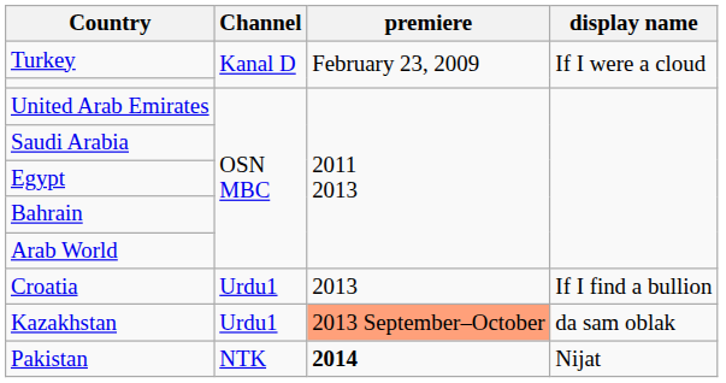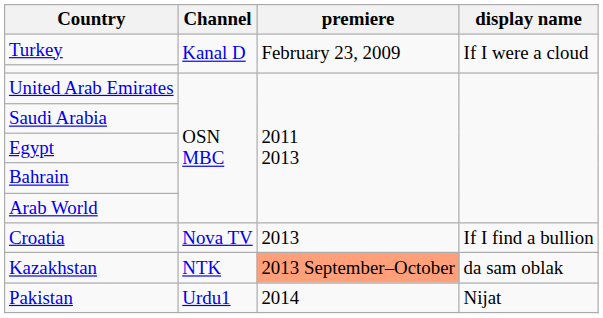 <table class="wikitable">
 <tr>
 <th>Country</th>
 <th>Channel</th>
 <th>premiere</th>
 <th>display name</th>
 </tr>
 <tr>
 <td> <a href='#'>Turkey</a></td>
 <td rowspan="2"><a href='#'>Kanal D</a></td>
 <td rowspan="2">February 23, 2009</td>
 <td rowspan="2">If I were a cloud</td>
 </tr>
 <tr>
 <td></td>
 </tr>
 <tr>
 <td> <a href='#'>United Arab Emirates</a></td>
 <td rowspan="5">OSN<br><a href='#'>MBC</a></td>
 <td rowspan="5">2011<br>2013</td>
 <td rowspan="5"></td>
 </tr>
 <tr>
 <td> <a href='#'>Saudi Arabia</a></td>
 </tr>
 <tr>
 <td> <a href='#'>Egypt</a></td>
 </tr>
 <tr>
 <td> <a href='#'>Bahrain</a></td>
 </tr>
 <tr>
 <td> <a href='#'>Arab World</a></td>
 </tr>
 <tr>
 <td> <a href='#'>Croatia</a></td>
-<td><a href='#'>Urdu1</a></td>
+<td><a href='#'>Nova TV</a></td>
 <td>2013</td>
 <td>If I find a bullion</td>
 </tr>
 <tr>
 <td> <a href='#'>Kazakhstan</a></td>
-<td><a href='#'>Urdu1</a></td>
+<td><a href='#'>NTK</a></td>
 <td style="background: lightsalmon;">2013 September–October</td>
 <td>da sam oblak</td>
 </tr>
 <tr>
 <td> <a href='#'>Pakistan</a></td>
-<td><a href='#'>NTK</a></td>
-<td><strong>2014</strong></td>
+<td><a href='#'>Urdu1</a></td>
+<td>2014</td>
 <td>Nijat</td>
 </tr>
 </table>
